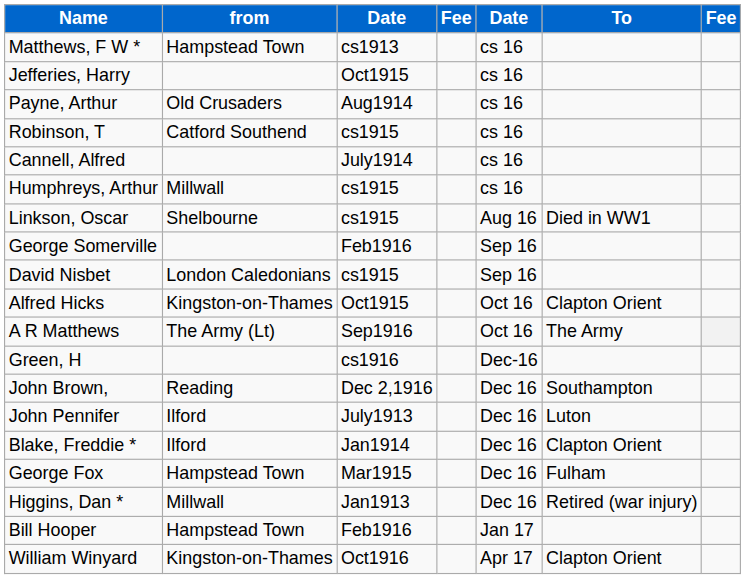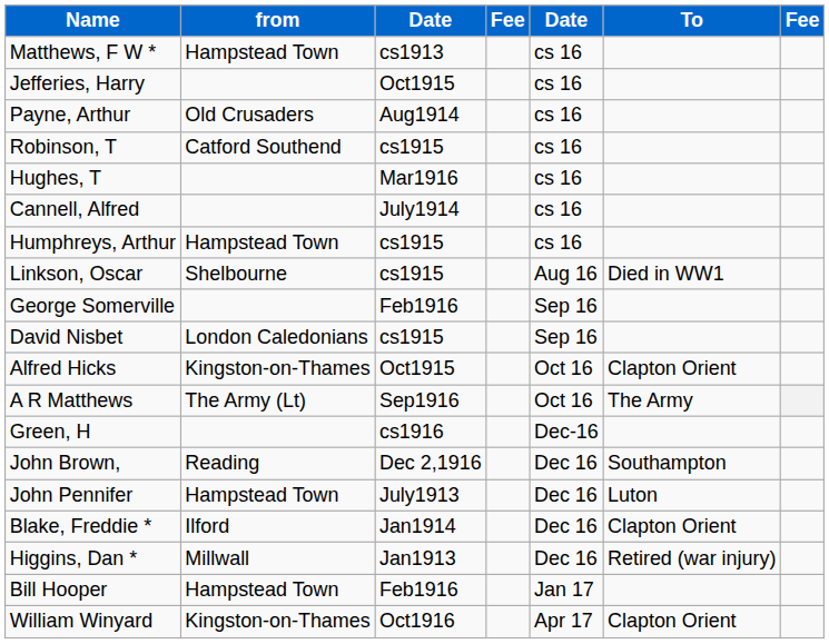 <table class="wikitable">
 <tr>
 <th style="background:#0066CC; color:#FFFFFF;">Name</th>
 <th style="background:#0066CC; color:#FFFFFF;">from</th>
 <th style="background:#0066CC; color:#FFFFFF;">Date</th>
 <th style="background:#0066CC; color:#FFFFFF;">Fee</th>
 <th style="background:#0066CC; color:#FFFFFF;">Date</th>
 <th style="background:#0066CC; color:#FFFFFF;">To</th>
 <th style="background:#0066CC; color:#FFFFFF;">Fee</th>
 </tr>
 <tr>
 <td>Matthews, F W *</td>
 <td>Hampstead Town</td>
 <td>cs1913</td>
 <td></td>
 <td>cs 16</td>
 <td></td>
 <td></td>
 </tr>
 <tr>
 <td>Jefferies, Harry</td>
 <td></td>
 <td>Oct1915</td>
 <td></td>
 <td>cs 16</td>
 <td></td>
 <td></td>
 </tr>
 <tr>
 <td>Payne, Arthur</td>
 <td>Old Crusaders</td>
 <td>Aug1914</td>
 <td></td>
 <td>cs 16</td>
 <td></td>
 <td></td>
 </tr>
 <tr>
 <td>Robinson, T</td>
 <td>Catford Southend</td>
 <td>cs1915</td>
 <td></td>
 <td>cs 16</td>
 <td></td>
 <td></td>
 </tr>
 <tr>
+<td>Hughes, T</td>
+<td></td>
+<td>Mar1916</td>
+<td></td>
+<td>cs 16</td>
+<td></td>
+<td></td>
+</tr>
+<tr>
 <td>Cannell, Alfred</td>
 <td></td>
 <td>July1914</td>
 <td></td>
 <td>cs 16</td>
 <td></td>
 <td></td>
 </tr>
 <tr>
 <td>Humphreys, Arthur</td>
-<td>Millwall</td>
+<td>Hampstead Town</td>
 <td>cs1915</td>
 <td></td>
 <td>cs 16</td>
 <td></td>
 <td></td>
 </tr>
 <tr>
 <td>Linkson, Oscar</td>
 <td>Shelbourne</td>
 <td>cs1915</td>
 <td></td>
 <td>Aug 16</td>
 <td>Died in WW1</td>
 <td></td>
 </tr>
 <tr>
 <td>George Somerville</td>
 <td></td>
 <td>Feb1916</td>
 <td></td>
 <td>Sep 16</td>
 <td></td>
 <td></td>
 </tr>
 <tr>
 <td>David Nisbet</td>
 <td>London Caledonians</td>
 <td>cs1915</td>
 <td></td>
 <td>Sep 16</td>
 <td></td>
 <td></td>
 </tr>
 <tr>
 <td>Alfred Hicks</td>
 <td>Kingston-on-Thames</td>
 <td>Oct1915</td>
 <td></td>
 <td>Oct 16</td>
 <td>Clapton Orient</td>
 <td></td>
 </tr>
 <tr>
 <td>A R Matthews</td>
 <td>The Army (Lt)</td>
 <td>Sep1916</td>
 <td></td>
 <td>Oct 16</td>
 <td>The Army</td>
 <th style="text-align: center;"></th>
 </tr>
 <tr>
 <td>Green, H</td>
 <td></td>
 <td>cs1916</td>
 <td></td>
 <td>Dec-16</td>
 <td></td>
 <td></td>
 </tr>
 <tr>
 <td>John Brown,</td>
 <td>Reading</td>
 <td>Dec 2,1916</td>
 <td></td>
 <td>Dec 16</td>
 <td>Southampton</td>
 <td></td>
 </tr>
 <tr>
 <td>John Pennifer</td>
-<td>Ilford</td>
+<td>Hampstead Town</td>
 <td>July1913</td>
 <td></td>
 <td>Dec 16</td>
 <td>Luton</td>
 <td></td>
 </tr>
 <tr>
 <td>Blake, Freddie *</td>
 <td>Ilford</td>
 <td>Jan1914</td>
 <td></td>
 <td>Dec 16</td>
 <td>Clapton Orient</td>
-<td></td>
-</tr>
-<tr>
-<td>George Fox</td>
-<td>Hampstead Town</td>
-<td>Mar1915</td>
-<td></td>
-<td>Dec 16</td>
-<td>Fulham</td>
 <td></td>
 </tr>
 <tr>
 <td>Higgins, Dan *</td>
 <td>Millwall</td>
 <td>Jan1913</td>
 <td></td>
 <td>Dec 16</td>
 <td>Retired (war injury)</td>
 <td></td>
 </tr>
 <tr>
 <td>Bill Hooper</td>
 <td>Hampstead Town</td>
 <td>Feb1916</td>
 <td></td>
 <td>Jan 17</td>
 <td></td>
 <td></td>
 </tr>
 <tr>
 <td>William Winyard</td>
 <td>Kingston-on-Thames</td>
 <td>Oct1916</td>
 <td></td>
 <td>Apr 17</td>
 <td>Clapton Orient</td>
 <td></td>
 </tr>
 </table>
